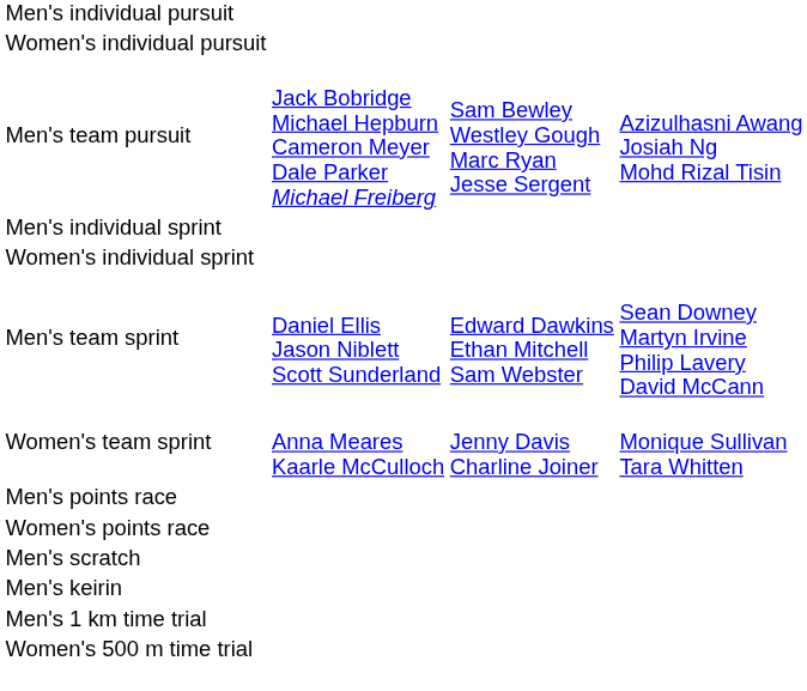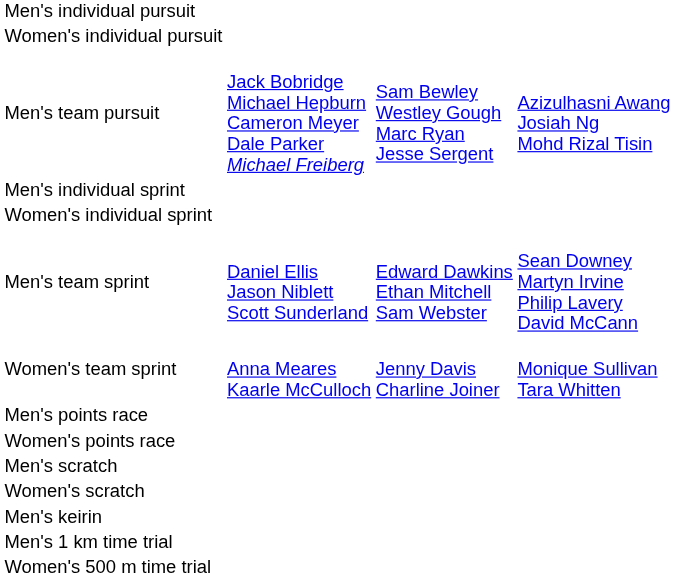 <table>
 <tr>
 <td>Men's individual pursuit<br></td>
 <td></td>
 <td></td>
 <td></td>
 </tr>
 <tr>
 <td>Women's individual pursuit<br></td>
 <td></td>
 <td></td>
 <td></td>
 </tr>
 <tr>
 <td>Men's team pursuit<br></td>
 <td> <br><a href='#'>Jack Bobridge</a><br><a href='#'>Michael Hepburn</a><br><a href='#'>Cameron Meyer</a><br><a href='#'>Dale Parker</a><br><em><a href='#'>Michael Freiberg</a></em></td>
 <td> <br><a href='#'>Sam Bewley</a><br><a href='#'>Westley Gough</a><br><a href='#'>Marc Ryan</a><br><a href='#'>Jesse Sergent</a></td>
 <td><br><a href='#'>Azizulhasni Awang</a><br><a href='#'>Josiah Ng</a><br><a href='#'>Mohd Rizal Tisin</a></td>
 </tr>
 <tr>
 <td>Men's individual sprint<br></td>
 <td></td>
 <td></td>
 <td></td>
 </tr>
 <tr>
 <td>Women's individual sprint<br></td>
 <td></td>
 <td></td>
 <td></td>
 </tr>
 <tr>
 <td>Men's team sprint<br></td>
 <td><br><a href='#'>Daniel Ellis</a><br><a href='#'>Jason Niblett</a><br><a href='#'>Scott Sunderland</a></td>
 <td><br><a href='#'>Edward Dawkins</a><br><a href='#'>Ethan Mitchell</a><br><a href='#'>Sam Webster</a></td>
 <td> <br><a href='#'>Sean Downey</a><br><a href='#'>Martyn Irvine</a><br><a href='#'>Philip Lavery</a><br><a href='#'>David McCann</a></td>
 </tr>
 <tr>
 <td>Women's team sprint<br></td>
 <td><br><a href='#'>Anna Meares</a><br><a href='#'>Kaarle McCulloch</a></td>
 <td><br><a href='#'>Jenny Davis</a><br><a href='#'>Charline Joiner</a></td>
 <td><br><a href='#'>Monique Sullivan</a><br><a href='#'>Tara Whitten</a></td>
 </tr>
 <tr>
 <td>Men's points race<br></td>
 <td></td>
 <td></td>
 <td></td>
 </tr>
 <tr>
 <td>Women's points race<br></td>
 <td></td>
 <td></td>
 <td></td>
 </tr>
 <tr>
 <td>Men's scratch<br></td>
 <td></td>
 <td></td>
 <td></td>
 </tr>
 <tr>
+<td>Women's scratch<br></td>
+<td></td>
+<td></td>
+<td></td>
+</tr>
+<tr>
 <td>Men's keirin<br></td>
 <td></td>
 <td></td>
 <td></td>
 </tr>
 <tr>
 <td>Men's 1 km time trial<br></td>
 <td></td>
 <td></td>
 <td></td>
 </tr>
 <tr>
 <td>Women's 500 m time trial<br></td>
 <td></td>
 <td></td>
 <td></td>
 </tr>
 <tr>
 </tr>
 </table>
